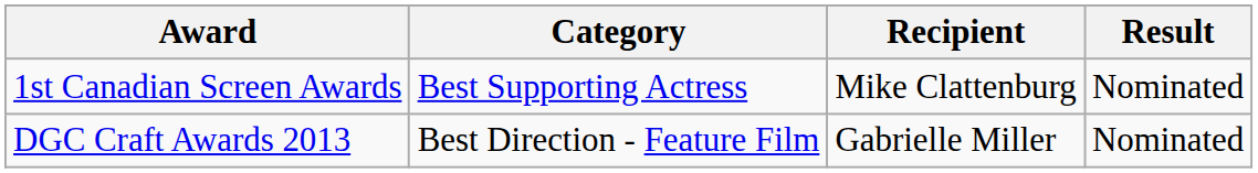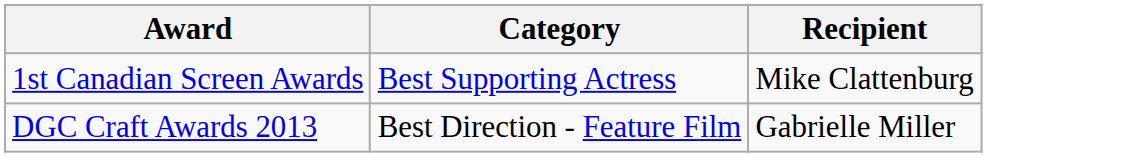 <table class="wikitable">
 <tr>
 <th>Award</th>
 <th>Category</th>
 <th>Recipient</th>
-<th>Result</th>
 </tr>
 <tr>
 <td><a href='#'>1st Canadian Screen Awards</a></td>
 <td><a href='#'>Best Supporting Actress</a></td>
 <td>Mike Clattenburg</td>
-<td>Nominated</td>
 </tr>
 <tr>
 <td><a href='#'>DGC Craft Awards 2013</a></td>
 <td>Best Direction - <a href='#'>Feature Film</a></td>
 <td>Gabrielle Miller</td>
-<td>Nominated</td>
 </tr>
 </table>
